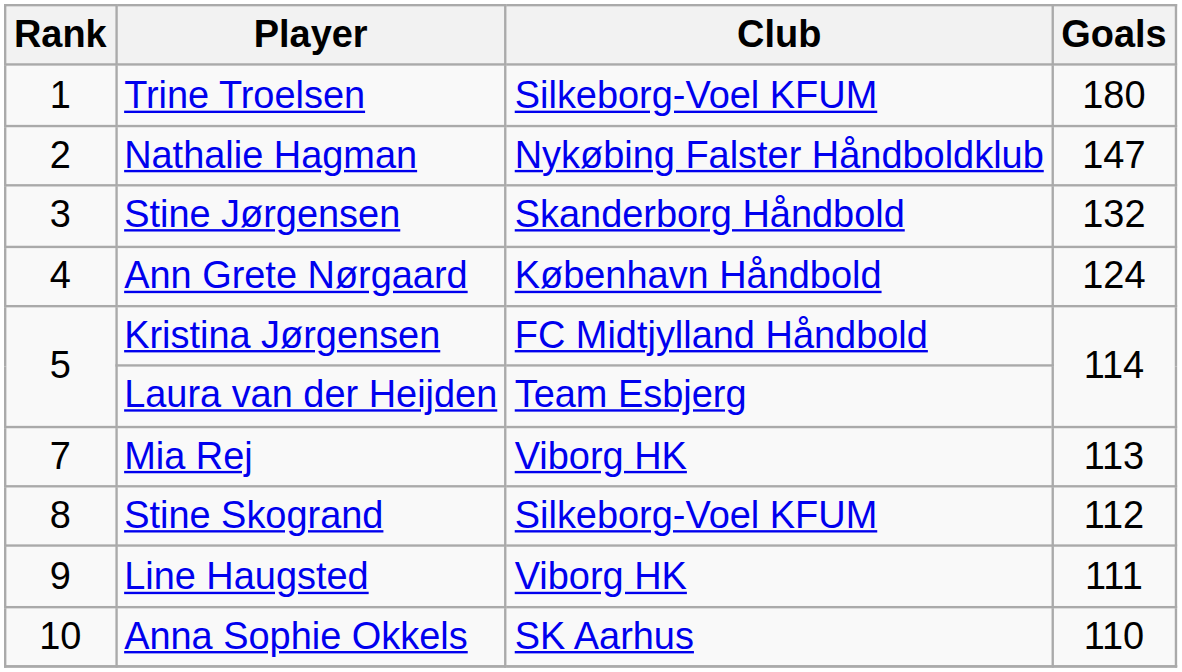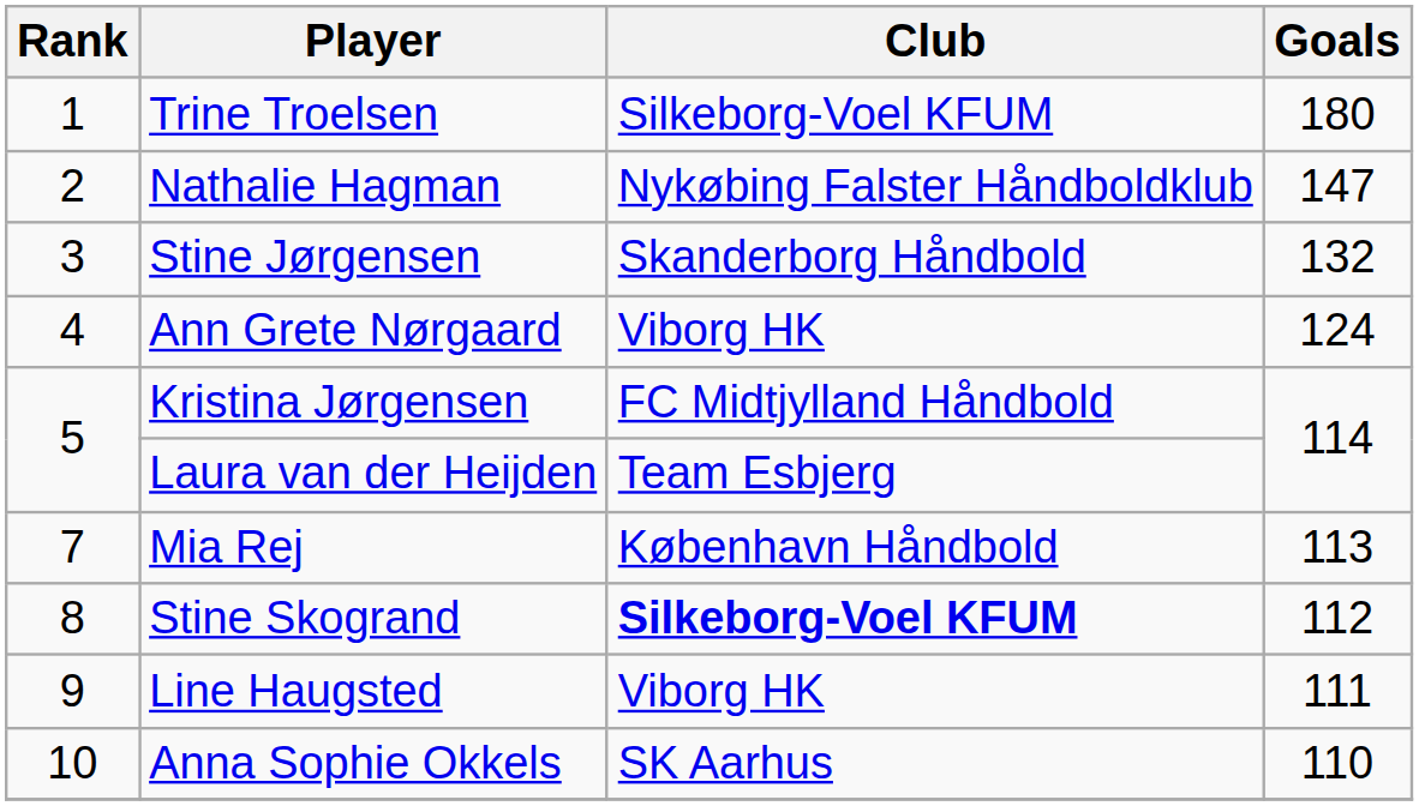 <table class="wikitable sortable" style="text-align:center">
 <tr>
 <th>Rank</th>
 <th>Player</th>
 <th>Club</th>
 <th>Goals</th>
 </tr>
 <tr>
 <td>1</td>
 <td style="text-align:left"> <a href='#'>Trine Troelsen</a></td>
 <td style="text-align:left"><a href='#'>Silkeborg-Voel KFUM</a></td>
 <td>180</td>
 </tr>
 <tr>
 <td>2</td>
 <td style="text-align:left"> <a href='#'>Nathalie Hagman</a></td>
 <td style="text-align:left"><a href='#'>Nykøbing Falster Håndboldklub</a></td>
 <td>147</td>
 </tr>
 <tr>
 <td>3</td>
 <td style="text-align:left"> <a href='#'>Stine Jørgensen</a></td>
 <td style="text-align:left"><a href='#'>Skanderborg Håndbold</a></td>
 <td>132</td>
 </tr>
 <tr>
 <td>4</td>
 <td style="text-align:left"> <a href='#'>Ann Grete Nørgaard</a></td>
-<td style="text-align:left"><a href='#'>København Håndbold</a></td>
+<td style="text-align:left"><a href='#'>Viborg HK</a></td>
 <td>124</td>
 </tr>
 <tr>
 <td rowspan = 2>5</td>
 <td style="text-align:left"> <a href='#'>Kristina Jørgensen</a></td>
 <td style="text-align:left"><a href='#'>FC Midtjylland Håndbold</a></td>
 <td rowspan = 2>114</td>
 </tr>
 <tr>
 <td style="text-align:left"> <a href='#'>Laura van der Heijden</a></td>
 <td style="text-align:left"><a href='#'>Team Esbjerg</a></td>
 </tr>
 <tr>
 <td>7</td>
 <td style="text-align:left"> <a href='#'>Mia Rej</a></td>
-<td style="text-align:left"><a href='#'>Viborg HK</a></td>
+<td style="text-align:left"><a href='#'>København Håndbold</a></td>
 <td>113</td>
 </tr>
 <tr>
 <td>8</td>
 <td style="text-align:left"> <a href='#'>Stine Skogrand</a></td>
-<td style="text-align:left"><a href='#'>Silkeborg-Voel KFUM</a></td>
+<td style="text-align:left"><strong><a href='#'>Silkeborg-Voel KFUM</a></strong></td>
 <td>112</td>
 </tr>
 <tr>
 <td>9</td>
 <td style="text-align:left"> <a href='#'>Line Haugsted</a></td>
 <td style="text-align:left"><a href='#'>Viborg HK</a></td>
 <td>111</td>
 </tr>
 <tr>
 <td>10</td>
 <td style="text-align:left"> <a href='#'>Anna Sophie Okkels</a></td>
 <td style="text-align:left"><a href='#'>SK Aarhus</a></td>
 <td>110</td>
 </tr>
 <tr>
 </tr>
 </table>
